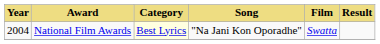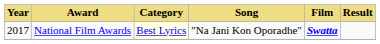 <table class="wikitable">
 <tr>
 <th style="background:#EEDD82;">Year</th>
 <th style="background:#EEDD82;">Award</th>
 <th style="background:#EEDD82;">Category</th>
 <th style="background:#EEDD82;">Song</th>
 <th style="background:#EEDD82;">Film</th>
 <th style="background:#EEDD82;">Result</th>
 </tr>
 <tr>
-<td>2004</td>
+<td>2017</td>
 <td><a href='#'>National Film Awards</a></td>
 <td style="background: lightyellow;"><a href='#'>Best Lyrics</a></td>
 <td>"Na Jani Kon Oporadhe"</td>
-<td><em><a href='#'>Swatta</a></em></td>
+<td><strong><em><a href='#'>Swatta</a></em></strong></td>
 <td></td>
 </tr>
 <tr>
 </tr>
 </table>
